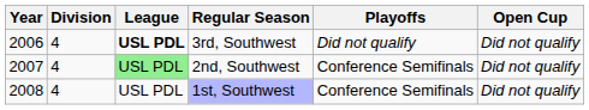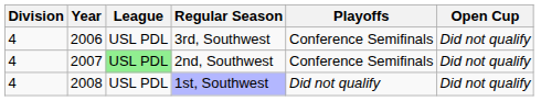 <table class="wikitable">
 <tr>
+<th>Division</th>
 <th>Year</th>
-<th>Division</th>
 <th>League</th>
 <th>Regular Season</th>
 <th>Playoffs</th>
 <th>Open Cup</th>
 </tr>
 <tr>
+<td>4</td>
 <td>2006</td>
-<td>4</td>
-<td><strong>USL PDL</strong></td>
+<td>USL PDL</td>
 <td>3rd, Southwest</td>
-<td><em>Did not qualify</em></td>
+<td>Conference Semifinals</td>
 <td><em>Did not qualify</em></td>
 </tr>
 <tr>
+<td>4</td>
 <td>2007</td>
-<td>4</td>
 <td style="background: lightgreen;">USL PDL</td>
 <td>2nd, Southwest</td>
 <td>Conference Semifinals</td>
 <td><em>Did not qualify</em></td>
 </tr>
 <tr>
+<td>4</td>
 <td>2008</td>
-<td>4</td>
 <td>USL PDL</td>
 <td bgcolor="B3B7FF">1st, Southwest</td>
-<td>Conference Semifinals</td>
+<td><em>Did not qualify</em></td>
 <td><em>Did not qualify</em></td>
 </tr>
 </table>
